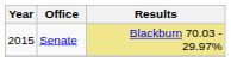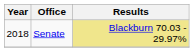 <table class=wikitable>
 <tr>
 <th width="30">Year</th>
 <th width="60">Office</th>
 <th width="180">Results</th>
 </tr>
 <tr>
-<td>2015</td>
+<td>2018</td>
 <td><a href='#'>Senate</a></td>
 <td align="right"  style="background: khaki;"><a href='#'>Blackburn</a> 70.03 - 29.97%</td>
 </tr>
 <tr>
 </tr>
 </table>
